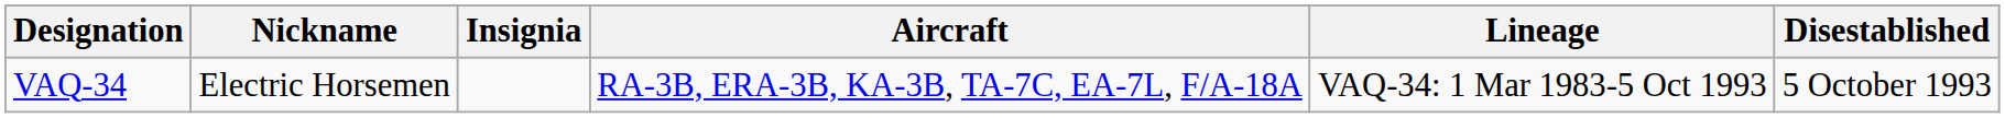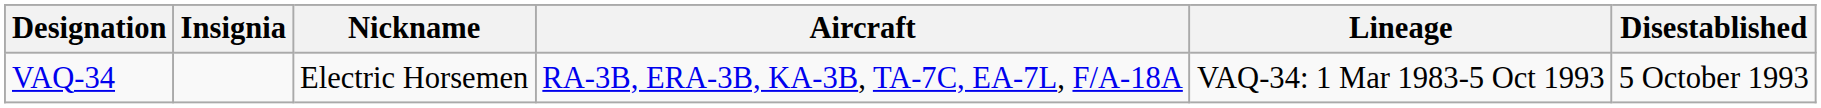 <table class="wikitable">
 <tr>
 <th>Designation</th>
+<th>Insignia</th>
 <th>Nickname</th>
-<th>Insignia</th>
 <th>Aircraft</th>
 <th>Lineage</th>
 <th>Disestablished</th>
 </tr>
 <tr>
 <td><a href='#'>VAQ-34</a></td>
+<td><br></td>
 <td>Electric Horsemen</td>
-<td><br></td>
 <td><a href='#'>RA-3B, ERA-3B, KA-3B</a>, <a href='#'>TA-7C, EA-7L</a>, <a href='#'>F/A-18A</a></td>
 <td style="white-space: nowrap;">VAQ-34: 1 Mar 1983-5 Oct 1993</td>
 <td>5 October 1993</td>
 </tr>
 </table>
